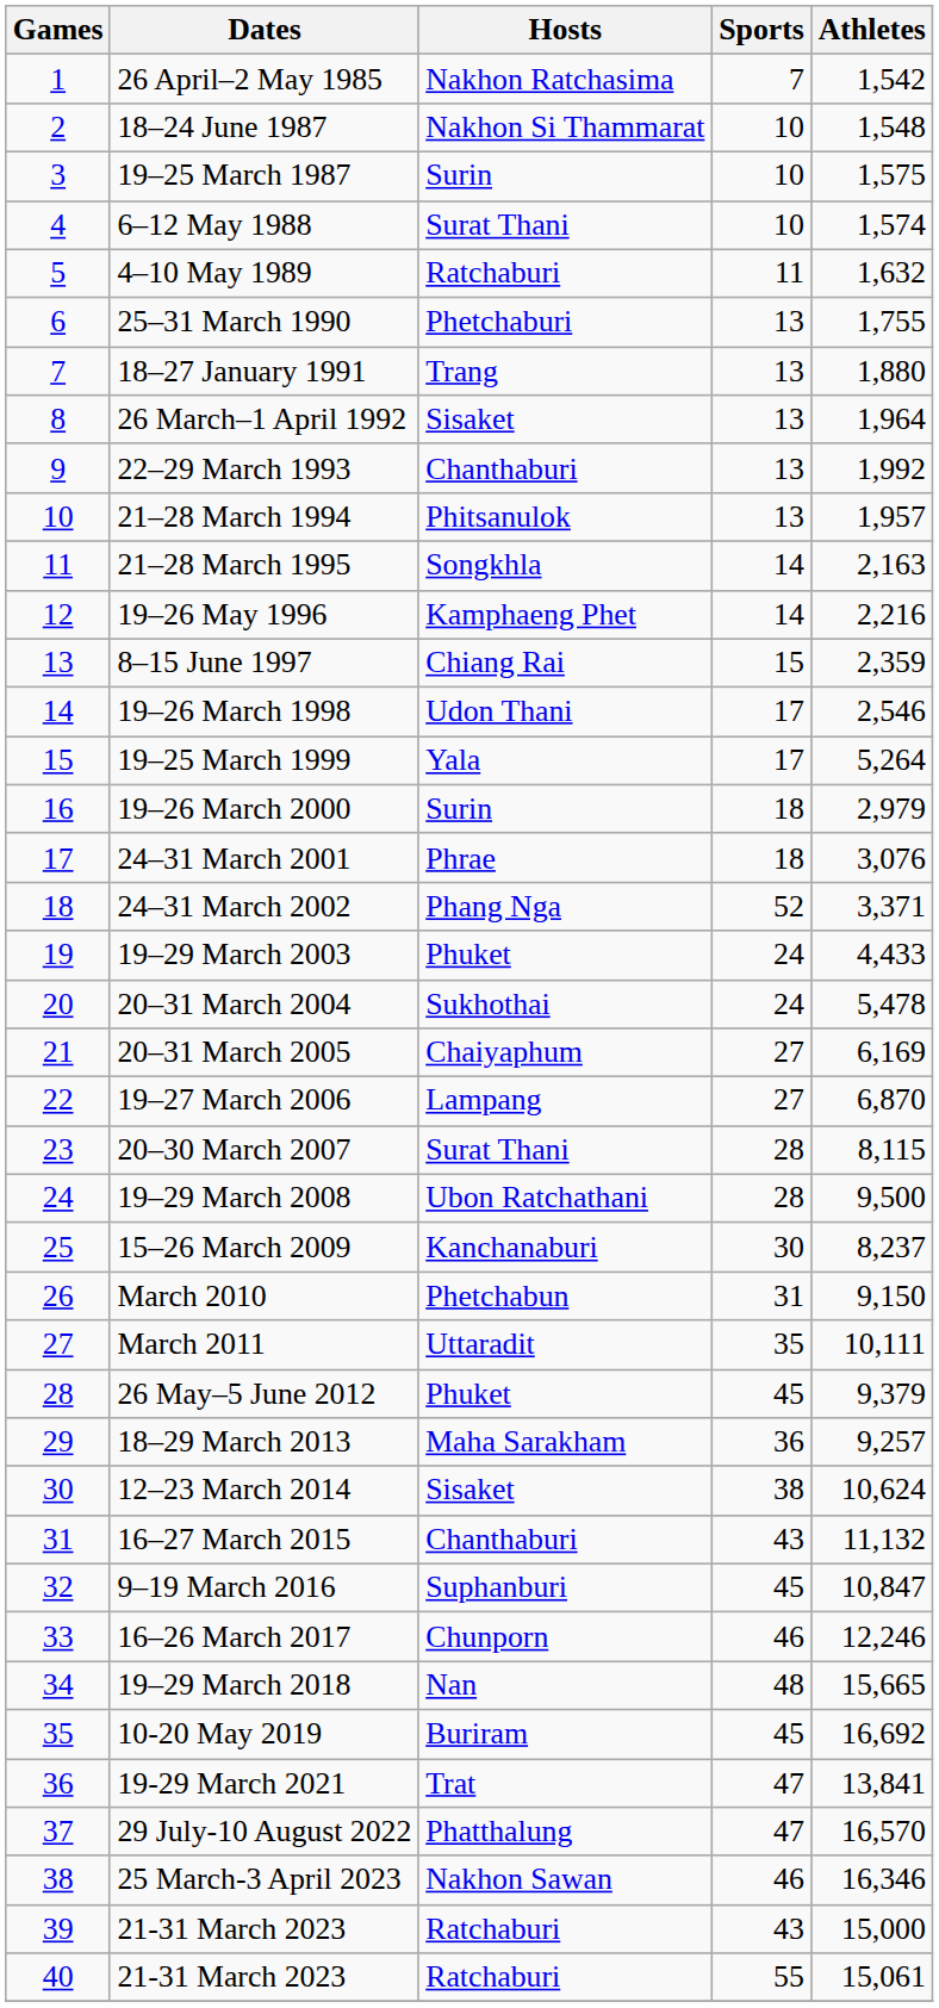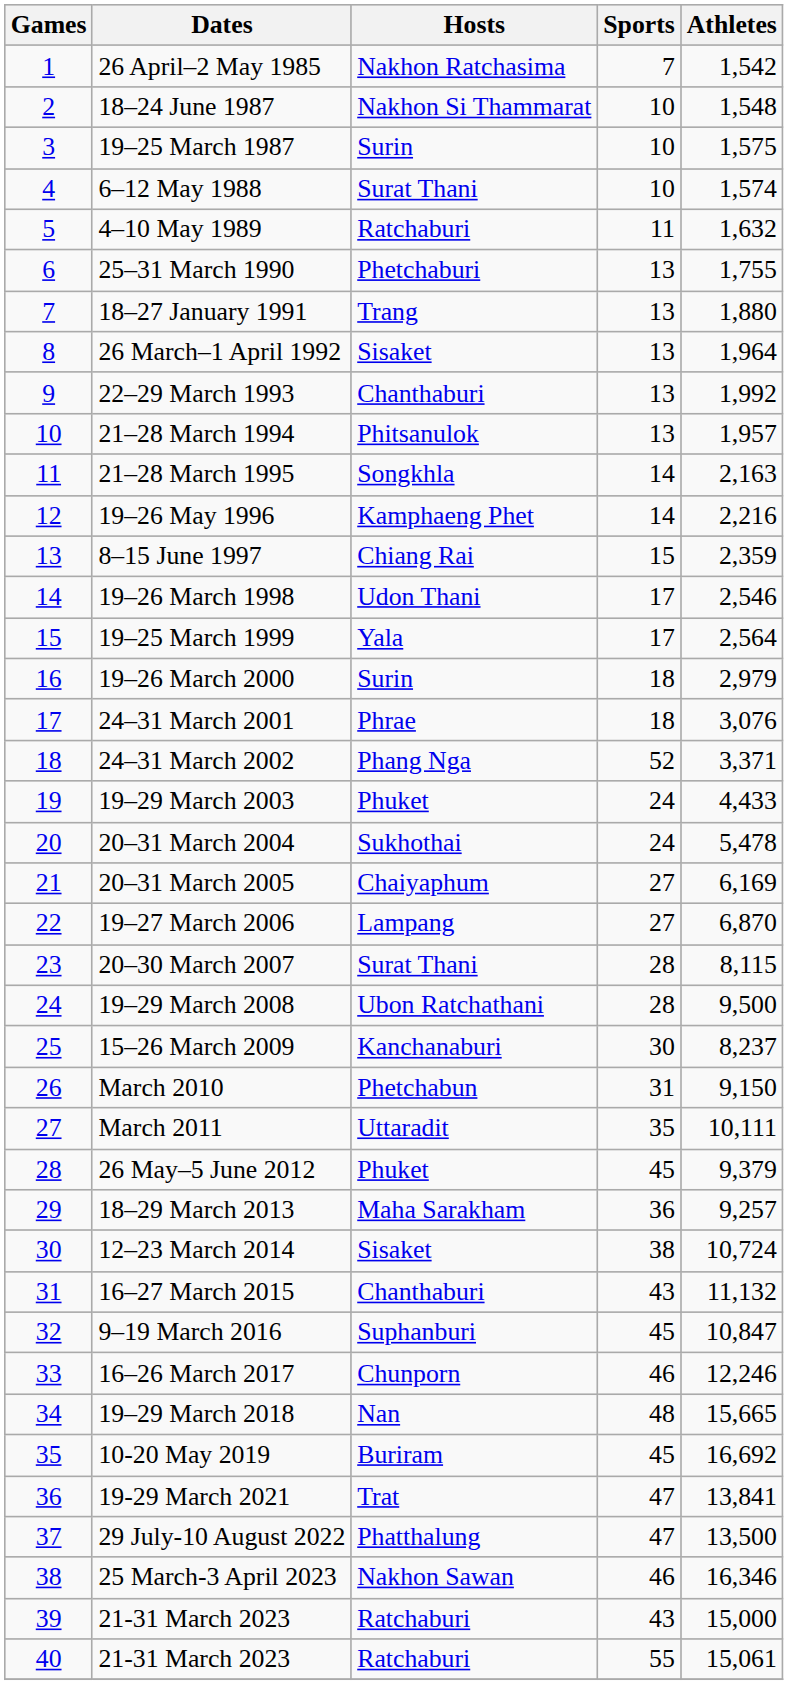 <table class="wikitable" style="text-align:center width=100%;">
 <tr>
 <th>Games</th>
 <th>Dates</th>
 <th>Hosts</th>
 <th>Sports</th>
 <th>Athletes</th>
 </tr>
 <tr>
 <td align=center><a href='#'>1</a></td>
 <td>26 April–2 May 1985</td>
 <td><a href='#'>Nakhon Ratchasima</a></td>
 <td align=right>7</td>
 <td align=right>1,542</td>
 </tr>
 <tr>
 <td align=center><a href='#'>2</a></td>
 <td>18–24 June 1987</td>
 <td><a href='#'>Nakhon Si Thammarat</a></td>
 <td align=right>10</td>
 <td align=right>1,548</td>
 </tr>
 <tr>
 <td align=center><a href='#'>3</a></td>
 <td>19–25 March 1987</td>
 <td><a href='#'>Surin</a></td>
 <td align=right>10</td>
 <td align=right>1,575</td>
 </tr>
 <tr>
 <td align=center><a href='#'>4</a></td>
 <td>6–12 May 1988</td>
 <td><a href='#'>Surat Thani</a></td>
 <td align=right>10</td>
 <td align=right>1,574</td>
 </tr>
 <tr>
 <td align=center><a href='#'>5</a></td>
 <td>4–10 May 1989</td>
 <td><a href='#'>Ratchaburi</a></td>
 <td align=right>11</td>
 <td align=right>1,632</td>
 </tr>
 <tr>
 <td align=center><a href='#'>6</a></td>
 <td>25–31 March 1990</td>
 <td><a href='#'>Phetchaburi</a></td>
 <td align=right>13</td>
 <td align=right>1,755</td>
 </tr>
 <tr>
 <td align=center><a href='#'>7</a></td>
 <td>18–27 January 1991</td>
 <td><a href='#'>Trang</a></td>
 <td align=right>13</td>
 <td align=right>1,880</td>
 </tr>
 <tr>
 <td align=center><a href='#'>8</a></td>
 <td>26 March–1 April 1992</td>
 <td><a href='#'>Sisaket</a></td>
 <td align=right>13</td>
 <td align=right>1,964</td>
 </tr>
 <tr>
 <td align=center><a href='#'>9</a></td>
 <td>22–29 March 1993</td>
 <td><a href='#'>Chanthaburi</a></td>
 <td align=right>13</td>
 <td align=right>1,992</td>
 </tr>
 <tr>
 <td align=center><a href='#'>10</a></td>
 <td>21–28 March 1994</td>
 <td><a href='#'>Phitsanulok</a></td>
 <td align=right>13</td>
 <td align=right>1,957</td>
 </tr>
 <tr>
 <td align=center><a href='#'>11</a></td>
 <td>21–28 March 1995</td>
 <td><a href='#'>Songkhla</a></td>
 <td align=right>14</td>
 <td align=right>2,163</td>
 </tr>
 <tr>
 <td align=center><a href='#'>12</a></td>
 <td>19–26 May 1996</td>
 <td><a href='#'>Kamphaeng Phet</a></td>
 <td align=right>14</td>
 <td align=right>2,216</td>
 </tr>
 <tr>
 <td align=center><a href='#'>13</a></td>
 <td>8–15 June 1997</td>
 <td><a href='#'>Chiang Rai</a></td>
 <td align=right>15</td>
 <td align=right>2,359</td>
 </tr>
 <tr>
 <td align=center><a href='#'>14</a></td>
 <td>19–26 March 1998</td>
 <td><a href='#'>Udon Thani</a></td>
 <td align=right>17</td>
 <td align=right>2,546</td>
 </tr>
 <tr>
 <td align=center><a href='#'>15</a></td>
 <td>19–25 March 1999</td>
 <td><a href='#'>Yala</a></td>
 <td align=right>17</td>
-<td align=right>5,264</td>
+<td align=right>2,564</td>
 </tr>
 <tr>
 <td align=center><a href='#'>16</a></td>
 <td>19–26 March 2000</td>
 <td><a href='#'>Surin</a></td>
 <td align=right>18</td>
 <td align=right>2,979</td>
 </tr>
 <tr>
 <td align=center><a href='#'>17</a></td>
 <td>24–31 March 2001</td>
 <td><a href='#'>Phrae</a></td>
 <td align=right>18</td>
 <td align=right>3,076</td>
 </tr>
 <tr>
 <td align=center><a href='#'>18</a></td>
 <td>24–31 March 2002</td>
 <td><a href='#'>Phang Nga</a></td>
 <td align=right>52</td>
 <td align=right>3,371</td>
 </tr>
 <tr>
 <td align=center><a href='#'>19</a></td>
 <td>19–29 March 2003</td>
 <td><a href='#'>Phuket</a></td>
 <td align=right>24</td>
 <td align=right>4,433</td>
 </tr>
 <tr>
 <td align=center><a href='#'>20</a></td>
 <td>20–31 March 2004</td>
 <td><a href='#'>Sukhothai</a></td>
 <td align=right>24</td>
 <td align=right>5,478</td>
 </tr>
 <tr>
 <td align=center><a href='#'>21</a></td>
 <td>20–31 March 2005</td>
 <td><a href='#'>Chaiyaphum</a></td>
 <td align=right>27</td>
 <td align=right>6,169</td>
 </tr>
 <tr>
 <td align=center><a href='#'>22</a></td>
 <td>19–27 March 2006</td>
 <td><a href='#'>Lampang</a></td>
 <td align=right>27</td>
 <td align=right>6,870</td>
 </tr>
 <tr>
 <td align=center><a href='#'>23</a></td>
 <td>20–30 March 2007</td>
 <td><a href='#'>Surat Thani</a></td>
 <td align=right>28</td>
 <td align=right>8,115</td>
 </tr>
 <tr>
 <td align=center><a href='#'>24</a></td>
 <td>19–29 March 2008</td>
 <td><a href='#'>Ubon Ratchathani</a></td>
 <td align=right>28</td>
 <td align=right>9,500</td>
 </tr>
 <tr>
 <td align=center><a href='#'>25</a></td>
 <td>15–26 March 2009</td>
 <td><a href='#'>Kanchanaburi</a></td>
 <td align=right>30</td>
 <td align=right>8,237</td>
 </tr>
 <tr>
 <td align=center><a href='#'>26</a></td>
 <td>March 2010</td>
 <td><a href='#'>Phetchabun</a></td>
 <td align=right>31</td>
 <td align=right>9,150</td>
 </tr>
 <tr>
 <td align=center><a href='#'>27</a></td>
 <td>March 2011</td>
 <td><a href='#'>Uttaradit</a></td>
 <td align=right>35</td>
 <td align=right>10,111</td>
 </tr>
 <tr>
 <td align=center><a href='#'>28</a></td>
 <td>26 May–5 June 2012</td>
 <td><a href='#'>Phuket</a></td>
 <td align=right>45</td>
 <td align=right>9,379</td>
 </tr>
 <tr>
 <td align=center><a href='#'>29</a></td>
 <td>18–29 March 2013</td>
 <td><a href='#'>Maha Sarakham</a></td>
 <td align=right>36</td>
 <td align=right>9,257</td>
 </tr>
 <tr>
 <td align=center><a href='#'>30</a></td>
 <td>12–23 March 2014</td>
 <td><a href='#'>Sisaket</a></td>
 <td align=right>38</td>
-<td align=right>10,624</td>
+<td align=right>10,724</td>
 </tr>
 <tr>
 <td align=center><a href='#'>31</a></td>
 <td>16–27 March 2015</td>
 <td><a href='#'>Chanthaburi</a></td>
 <td align=right>43</td>
 <td align=right>11,132</td>
 </tr>
 <tr>
 <td align=center><a href='#'>32</a></td>
 <td>9–19 March 2016</td>
 <td><a href='#'>Suphanburi</a></td>
 <td align=right>45</td>
 <td align=right>10,847</td>
 </tr>
 <tr>
 <td align=center><a href='#'>33</a></td>
 <td>16–26 March 2017</td>
 <td><a href='#'>Chunporn</a></td>
 <td align=right>46</td>
 <td align=right>12,246</td>
 </tr>
 <tr>
 <td align=center><a href='#'>34</a></td>
 <td>19–29 March 2018</td>
 <td><a href='#'>Nan</a></td>
 <td align=right>48</td>
 <td align=right>15,665</td>
 </tr>
 <tr>
 <td align=center><a href='#'>35</a></td>
 <td>10-20 May 2019</td>
 <td><a href='#'>Buriram</a></td>
 <td align=right>45</td>
 <td align=right>16,692</td>
 </tr>
 <tr>
 <td align=center><a href='#'>36</a></td>
 <td>19-29 March 2021</td>
 <td><a href='#'>Trat</a></td>
 <td align=right>47</td>
 <td align=right>13,841</td>
 </tr>
 <tr>
 <td align=center><a href='#'>37</a></td>
 <td>29 July-10 August 2022</td>
 <td><a href='#'>Phatthalung</a></td>
 <td align=right>47</td>
-<td align=right>16,570</td>
+<td align=right>13,500</td>
 </tr>
 <tr>
 <td align=center><a href='#'>38</a></td>
 <td>25 March-3 April 2023</td>
 <td><a href='#'>Nakhon Sawan</a></td>
 <td align=right>46</td>
 <td align=right>16,346</td>
 </tr>
 <tr>
 <td align=center><a href='#'>39</a></td>
 <td>21-31 March 2023</td>
 <td><a href='#'>Ratchaburi</a></td>
 <td align=right>43</td>
 <td align=right>15,000</td>
 </tr>
 <tr>
 <td align=center><a href='#'>40</a></td>
 <td>21-31 March 2023</td>
 <td><a href='#'>Ratchaburi</a></td>
 <td align=right>55</td>
 <td align=right>15,061</td>
 </tr>
 <tr>
 </tr>
 </table>
